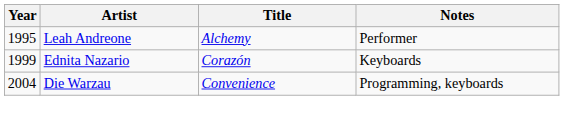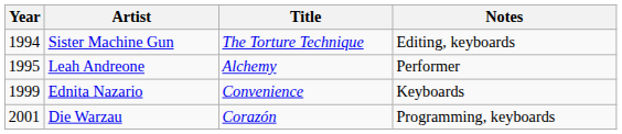 <table class="wikitable sortable">
 <tr>
 <th width="33">Year</th>
 <th width="170">Artist</th>
 <th width="170">Title</th>
 <th width="220">Notes</th>
+</tr>
+<tr>
+<td>1994</td>
+<td><a href='#'>Sister Machine Gun</a></td>
+<td><em><a href='#'>The Torture Technique</a></em></td>
+<td>Editing, keyboards</td>
 </tr>
 <tr>
 <td>1995</td>
 <td><a href='#'>Leah Andreone</a></td>
 <td><em><a href='#'>Alchemy</a></em></td>
 <td>Performer</td>
 </tr>
 <tr>
 <td>1999</td>
 <td><a href='#'>Ednita Nazario</a></td>
-<td><em><a href='#'>Corazón</a></em></td>
+<td><em><a href='#'>Convenience</a></em></td>
 <td>Keyboards</td>
 </tr>
 <tr>
-<td>2004</td>
+<td>2001</td>
 <td><a href='#'>Die Warzau</a></td>
-<td><em><a href='#'>Convenience</a></em></td>
+<td><em><a href='#'>Corazón</a></em></td>
 <td>Programming, keyboards</td>
 </tr>
 </table>
